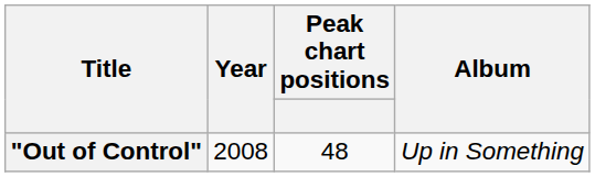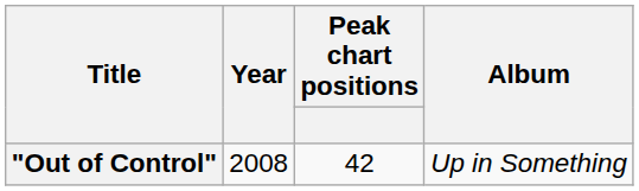 <table class="wikitable plainrowheaders" style="text-align:center;">
 <tr>
 <th scope="col" rowspan="2">Title</th>
 <th scope="col" rowspan="2">Year</th>
 <th scope="col" colspan="1">Peak<br>chart<br>positions</th>
 <th scope="col" rowspan="2">Album</th>
 </tr>
 <tr>
 <th scope="col" style="font-size:85%"><a href='#'></a><br></th>
 </tr>
 <tr>
 <th scope="row">"Out of Control"</th>
 <td>2008</td>
-<td>48</td>
+<td>42</td>
 <td><em>Up in Something</em></td>
 </tr>
 </table>
